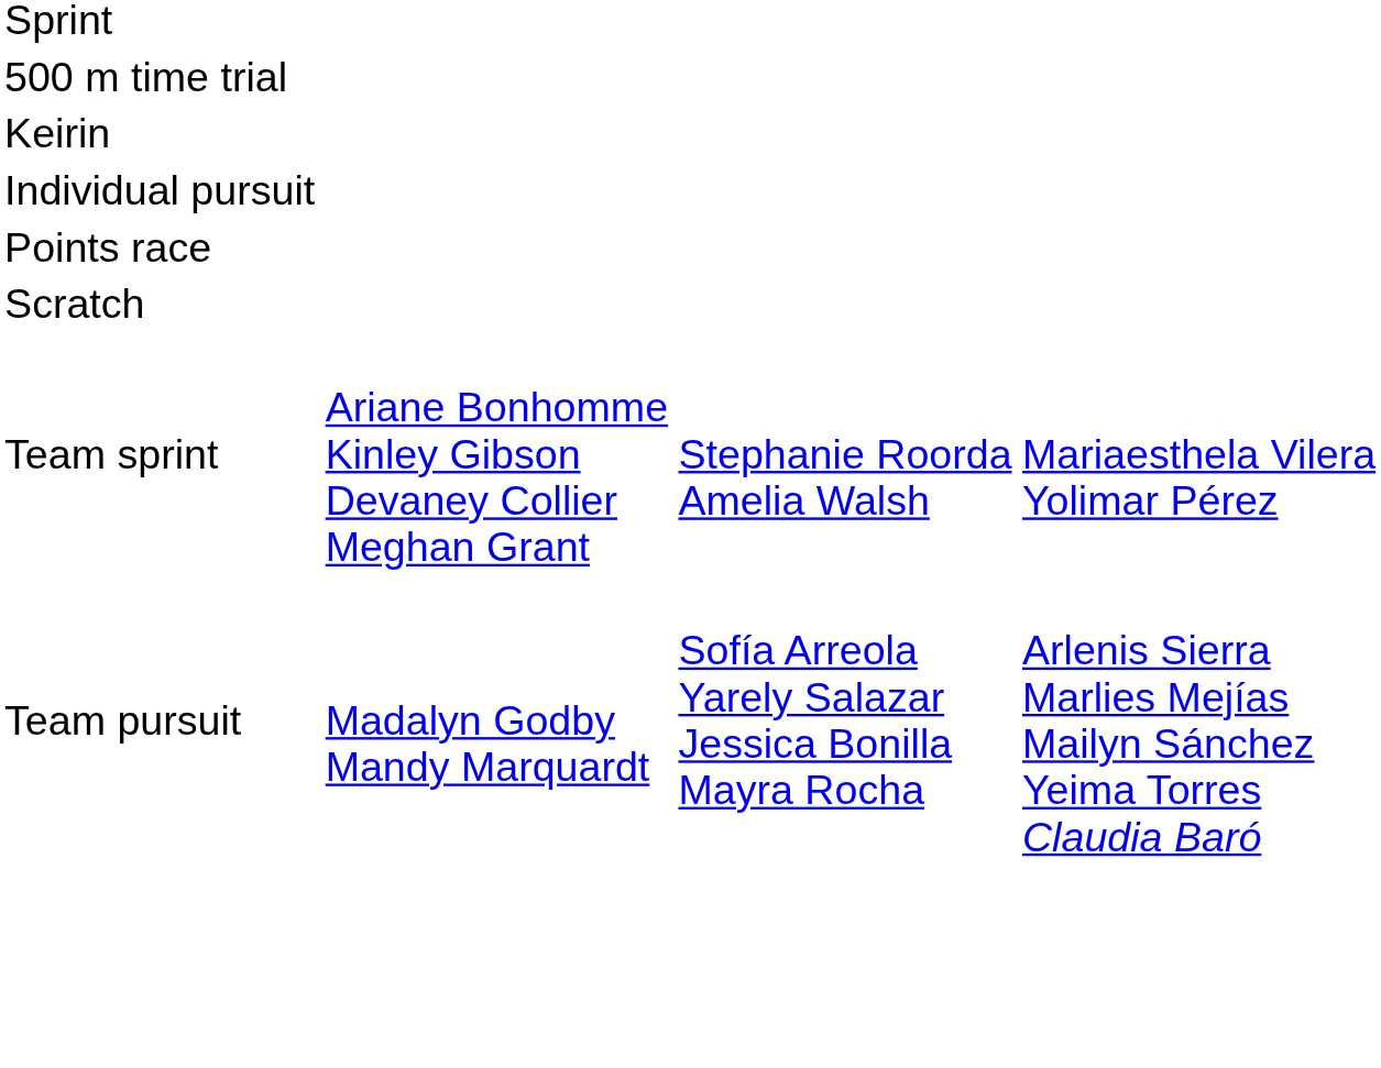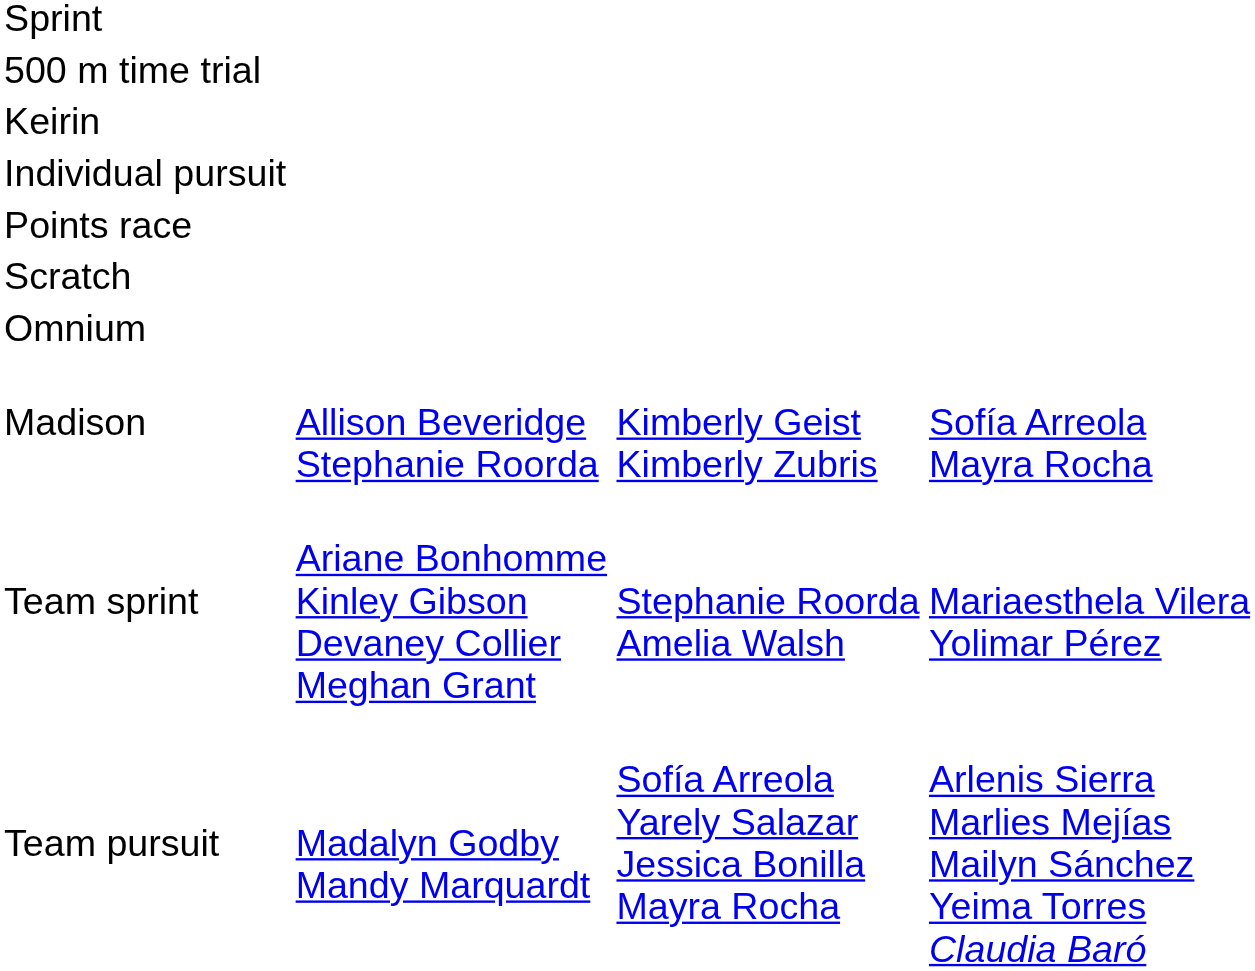 <table>
 <tr>
 <td>Sprint</td>
 <td></td>
 <td></td>
 <td></td>
 </tr>
 <tr>
 <td>500 m time trial</td>
 <td></td>
 <td></td>
 <td></td>
 </tr>
 <tr>
 <td>Keirin</td>
 <td></td>
 <td></td>
 <td></td>
 </tr>
 <tr>
 <td>Individual pursuit</td>
 <td></td>
 <td></td>
 <td></td>
 </tr>
 <tr>
 <td>Points race</td>
 <td></td>
 <td></td>
 <td></td>
 </tr>
 <tr>
 <td>Scratch</td>
 <td></td>
 <td></td>
 <td></td>
 </tr>
 <tr>
+<td>Omnium</td>
+<td></td>
+<td></td>
+<td></td>
+</tr>
+<tr>
+<td>Madison</td>
+<td><br><a href='#'>Allison Beveridge</a><br><a href='#'>Stephanie Roorda</a></td>
+<td><br><a href='#'>Kimberly Geist</a><br><a href='#'>Kimberly Zubris</a></td>
+<td><br><a href='#'>Sofía Arreola</a><br><a href='#'>Mayra Rocha</a></td>
+</tr>
+<tr>
 <td>Team sprint</td>
 <td valign=top><br><a href='#'>Ariane Bonhomme</a><br><a href='#'>Kinley Gibson</a><br><a href='#'>Devaney Collier</a><br><a href='#'>Meghan Grant</a></td>
 <td><br><a href='#'>Stephanie Roorda</a><br><a href='#'>Amelia Walsh</a></td>
 <td><br><a href='#'>Mariaesthela Vilera</a><br><a href='#'>Yolimar Pérez</a></td>
 </tr>
 <tr>
 <td>Team pursuit</td>
 <td><br><a href='#'>Madalyn Godby</a><br><a href='#'>Mandy Marquardt</a></td>
 <td valign=top><br><a href='#'>Sofía Arreola</a><br><a href='#'>Yarely Salazar</a><br><a href='#'>Jessica Bonilla</a><br><a href='#'>Mayra Rocha</a></td>
 <td><br><a href='#'>Arlenis Sierra</a><br><a href='#'>Marlies Mejías</a><br><a href='#'>Mailyn Sánchez</a><br><a href='#'>Yeima Torres</a><br><em><a href='#'>Claudia Baró</a></em></td>
 </tr>
 </table>
